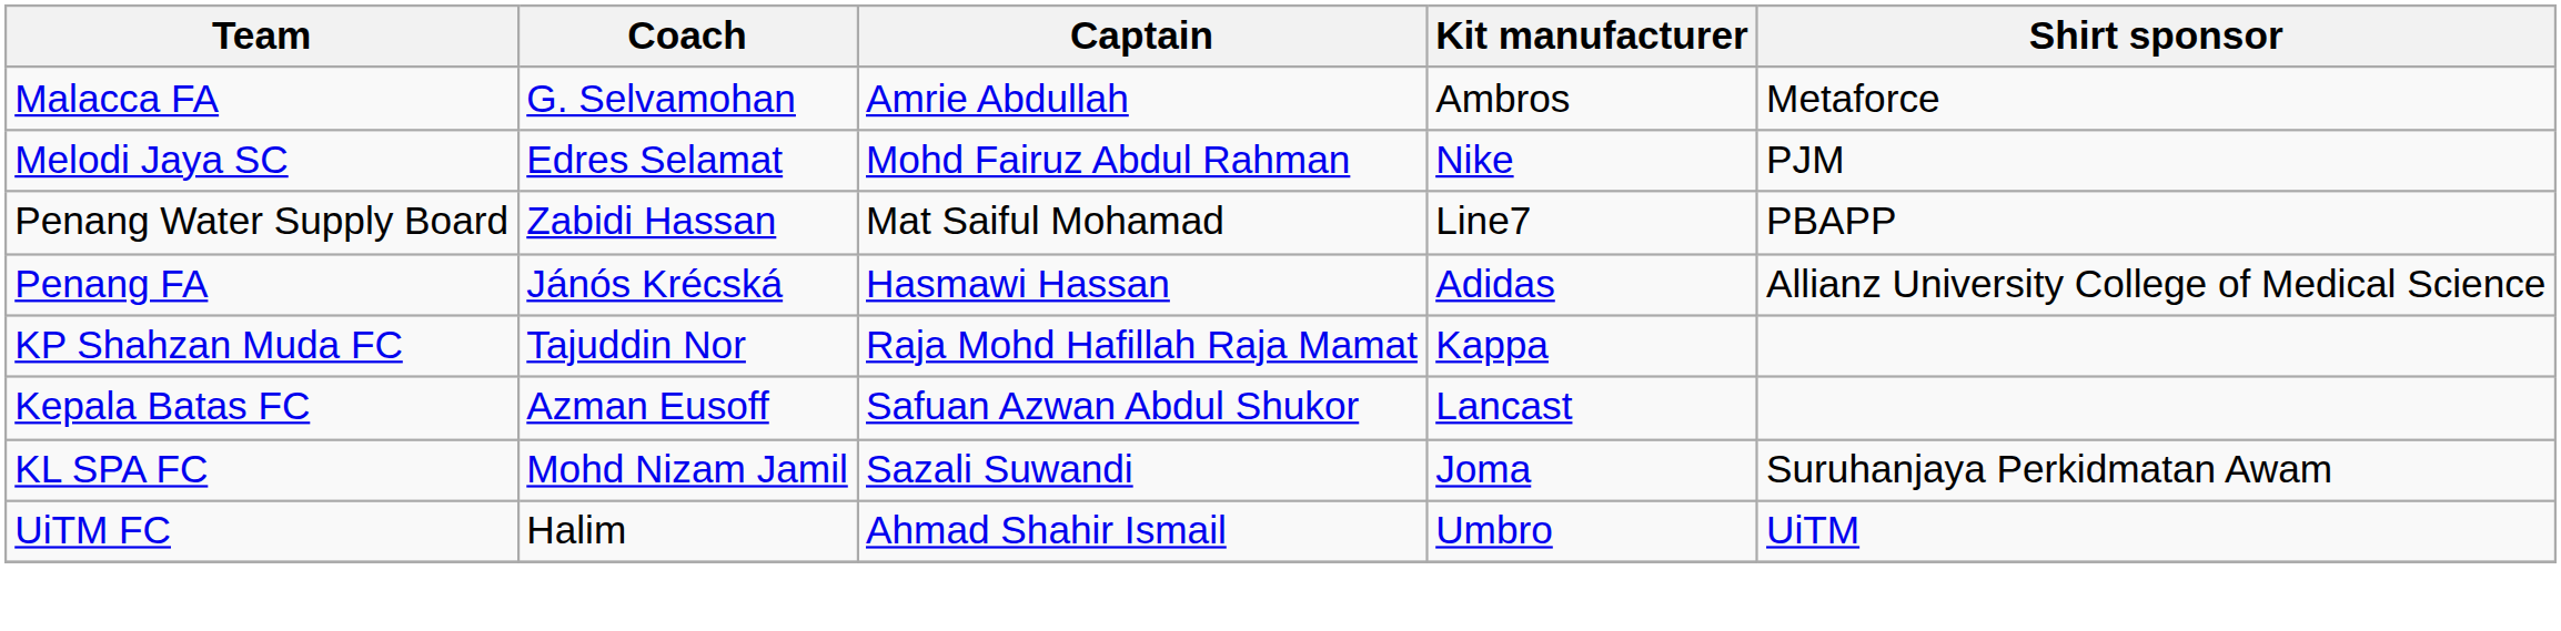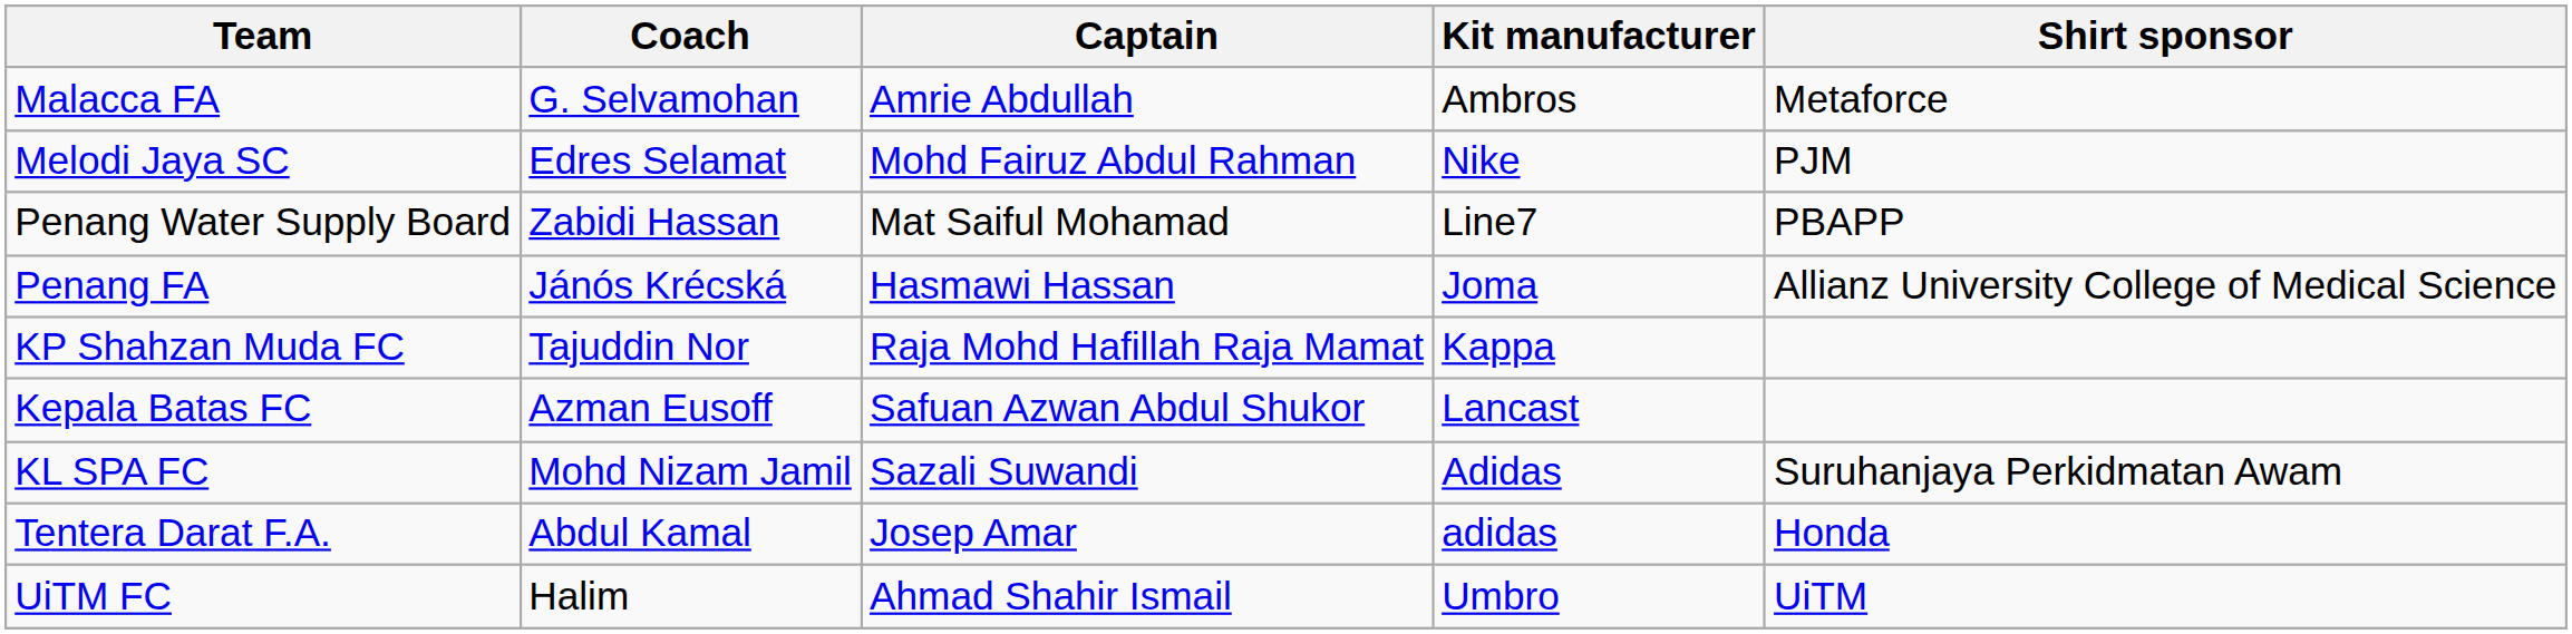 <table class="wikitable sortable">
 <tr>
 <th>Team</th>
 <th>Coach</th>
 <th>Captain</th>
 <th>Kit manufacturer</th>
 <th>Shirt sponsor</th>
 </tr>
 <tr>
 <td><a href='#'>Malacca FA</a></td>
 <td><a href='#'>G. Selvamohan</a></td>
 <td><a href='#'>Amrie Abdullah</a></td>
 <td>Ambros</td>
 <td>Metaforce</td>
 </tr>
 <tr>
 <td><a href='#'>Melodi Jaya SC</a></td>
 <td><a href='#'>Edres Selamat</a></td>
 <td><a href='#'>Mohd Fairuz Abdul Rahman</a></td>
 <td><a href='#'>Nike</a></td>
 <td>PJM</td>
 </tr>
 <tr>
 <td>Penang Water Supply Board</td>
 <td><a href='#'>Zabidi Hassan</a></td>
 <td>Mat Saiful Mohamad</td>
 <td>Line7</td>
 <td>PBAPP</td>
 </tr>
 <tr>
 <td><a href='#'>Penang FA</a></td>
 <td><a href='#'>Jánós Krécská</a></td>
 <td><a href='#'>Hasmawi Hassan</a></td>
-<td><a href='#'>Adidas</a></td>
+<td><a href='#'>Joma</a></td>
 <td>Allianz University College of Medical Science</td>
 </tr>
 <tr>
 <td><a href='#'>KP Shahzan Muda FC</a></td>
 <td><a href='#'>Tajuddin Nor</a></td>
 <td><a href='#'>Raja Mohd Hafillah Raja Mamat</a></td>
 <td><a href='#'>Kappa</a></td>
 <td></td>
 </tr>
 <tr>
 <td><a href='#'>Kepala Batas FC</a></td>
 <td><a href='#'>Azman Eusoff</a></td>
 <td><a href='#'>Safuan Azwan Abdul Shukor</a></td>
 <td><a href='#'>Lancast</a></td>
 <td></td>
 </tr>
 <tr>
 <td><a href='#'>KL SPA FC</a></td>
 <td><a href='#'>Mohd Nizam Jamil</a></td>
 <td><a href='#'>Sazali Suwandi</a></td>
-<td><a href='#'>Joma</a></td>
+<td><a href='#'>Adidas</a></td>
 <td>Suruhanjaya Perkidmatan Awam</td>
+</tr>
+<tr>
+<td><a href='#'>Tentera Darat F.A.</a></td>
+<td><a href='#'>Abdul Kamal</a></td>
+<td><a href='#'>Josep Amar</a></td>
+<td><a href='#'>adidas</a></td>
+<td><a href='#'>Honda</a></td>
 </tr>
 <tr>
 <td><a href='#'>UiTM FC</a></td>
 <td>Halim</td>
 <td><a href='#'>Ahmad Shahir Ismail</a></td>
 <td><a href='#'>Umbro</a></td>
 <td><a href='#'>UiTM</a></td>
 </tr>
 <tr>
 </tr>
 </table>
